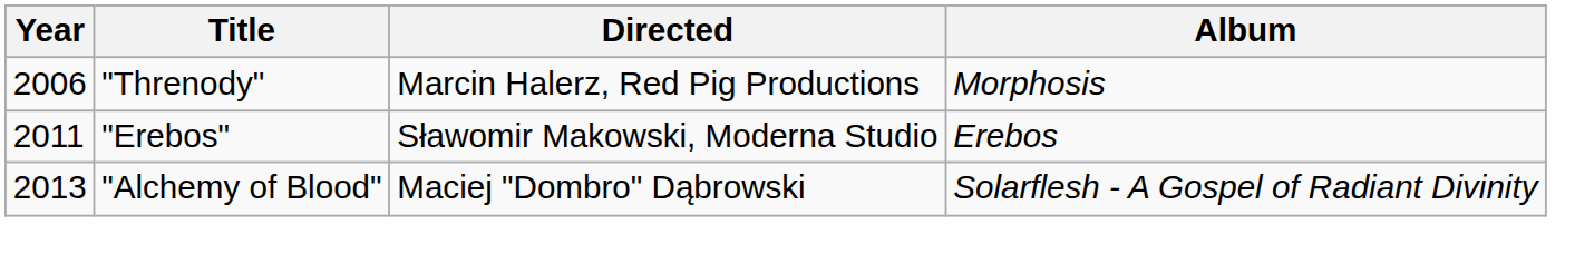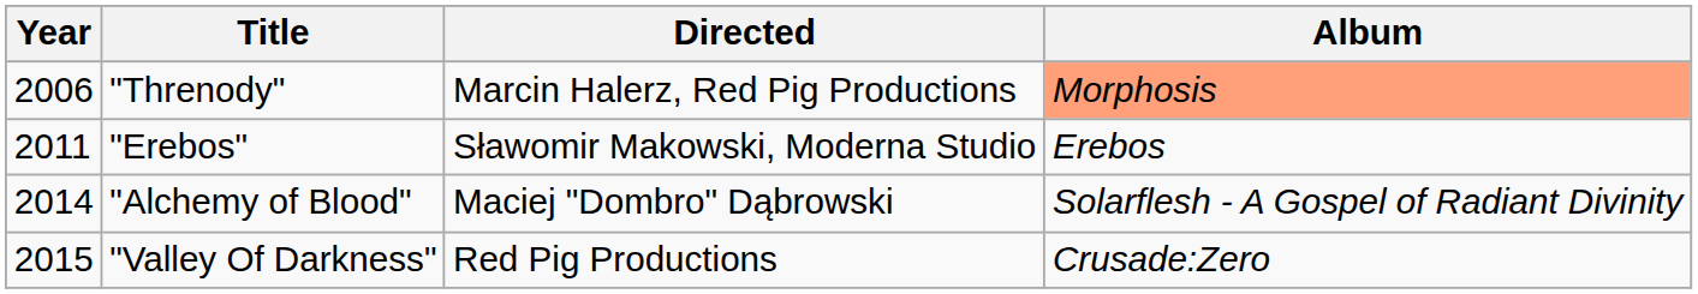 <table class="wikitable" border="1">
 <tr>
 <th>Year</th>
 <th>Title</th>
 <th>Directed</th>
 <th>Album</th>
 </tr>
 <tr>
 <td>2006</td>
 <td>"Threnody"</td>
 <td>Marcin Halerz, Red Pig Productions</td>
-<td><em>Morphosis</em></td>
+<td style="background: lightsalmon;"><em>Morphosis</em></td>
 </tr>
 <tr>
 <td>2011</td>
 <td>"Erebos"</td>
 <td>Sławomir Makowski, Moderna Studio</td>
 <td><em>Erebos</em></td>
 </tr>
 <tr>
-<td>2013</td>
+<td>2014</td>
 <td>"Alchemy of Blood"</td>
 <td>Maciej "Dombro" Dąbrowski</td>
 <td><em>Solarflesh - A Gospel of Radiant Divinity</em></td>
 </tr>
+<tr>
+<td>2015</td>
+<td>"Valley Of Darkness"</td>
+<td>Red Pig Productions</td>
+<td><em>Crusade:Zero</em></td>
+</tr>
 </table>
